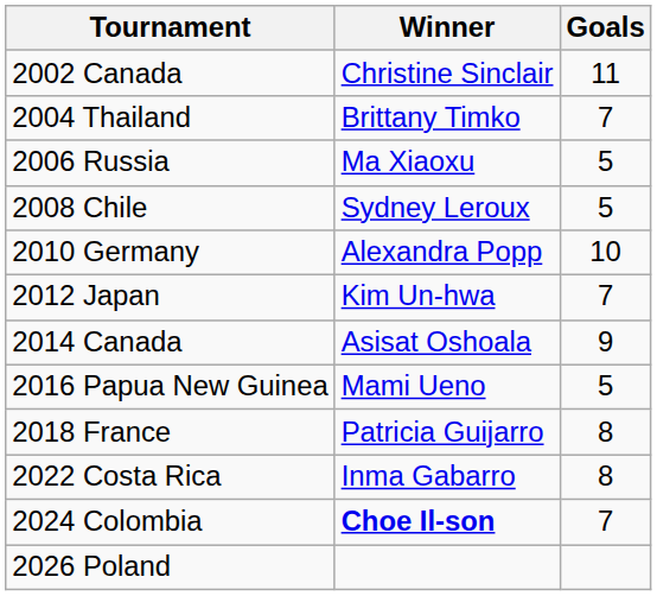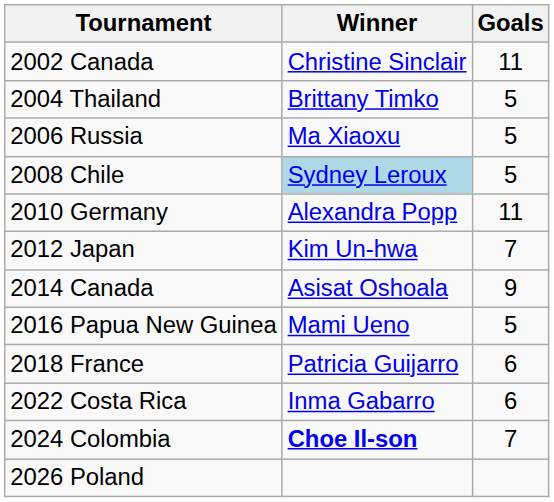 <table class="wikitable">
 <tr>
 <th>Tournament</th>
 <th>Winner</th>
 <th>Goals</th>
 </tr>
 <tr>
 <td>2002 Canada</td>
 <td> <a href='#'>Christine Sinclair</a></td>
 <td align=center>11</td>
 </tr>
 <tr>
 <td>2004 Thailand</td>
 <td> <a href='#'>Brittany Timko</a></td>
-<td align=center>7</td>
+<td align=center>5</td>
 </tr>
 <tr>
 <td>2006 Russia</td>
 <td> <a href='#'>Ma Xiaoxu</a></td>
 <td align=center>5</td>
 </tr>
 <tr>
 <td>2008 Chile</td>
-<td> <a href='#'>Sydney Leroux</a></td>
+<td style="background: lightblue;"> <a href='#'>Sydney Leroux</a></td>
 <td align=center>5</td>
 </tr>
 <tr>
 <td>2010 Germany</td>
 <td> <a href='#'>Alexandra Popp</a></td>
-<td align=center>10</td>
+<td align=center>11</td>
 </tr>
 <tr>
 <td>2012 Japan</td>
 <td> <a href='#'>Kim Un-hwa</a></td>
 <td align=center>7</td>
 </tr>
 <tr>
 <td>2014 Canada</td>
 <td> <a href='#'>Asisat Oshoala</a></td>
 <td align=center>9</td>
 </tr>
 <tr>
 <td>2016 Papua New Guinea</td>
 <td> <a href='#'>Mami Ueno</a></td>
 <td align=center>5</td>
 </tr>
 <tr>
 <td>2018 France</td>
 <td> <a href='#'>Patricia Guijarro</a></td>
-<td align=center>8</td>
+<td align=center>6</td>
 </tr>
 <tr>
 <td>2022 Costa Rica</td>
 <td> <a href='#'>Inma Gabarro</a></td>
-<td align=center>8</td>
+<td align=center>6</td>
 </tr>
 <tr>
 <td>2024 Colombia</td>
 <td><strong> <a href='#'>Choe Il-son</a></strong></td>
 <td align=center>7</td>
 </tr>
 <tr>
 <td>2026 Poland</td>
 <td></td>
 <td></td>
 </tr>
 </table>
